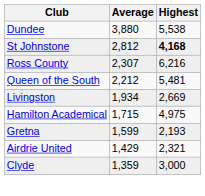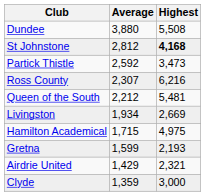 <table class="wikitable sortable">
 <tr>
 <th>Club</th>
 <th>Average</th>
 <th>Highest</th>
 </tr>
 <tr>
 <td><a href='#'>Dundee</a></td>
 <td>3,880</td>
-<td>5,538</td>
+<td>5,508</td>
 </tr>
 <tr bgcolor="#EFEFEF">
 <td><a href='#'>St Johnstone</a></td>
 <td>2,812</td>
 <td><strong>4,168</strong></td>
+</tr>
+<tr>
+<td><a href='#'>Partick Thistle</a></td>
+<td>2,592</td>
+<td>3,473</td>
 </tr>
 <tr bgcolor="#EFEFEF">
 <td><a href='#'>Ross County</a></td>
 <td>2,307</td>
 <td>6,216</td>
 </tr>
 <tr>
 <td><a href='#'>Queen of the South</a></td>
 <td>2,212</td>
 <td>5,481</td>
 </tr>
 <tr bgcolor="#EFEFEF">
 <td><a href='#'>Livingston</a></td>
 <td>1,934</td>
 <td>2,669</td>
 </tr>
 <tr>
 <td><a href='#'>Hamilton Academical</a></td>
 <td>1,715</td>
 <td>4,975</td>
 </tr>
 <tr bgcolor="#EFEFEF">
 <td><a href='#'>Gretna</a></td>
 <td>1,599</td>
 <td>2,193</td>
 </tr>
 <tr>
 <td><a href='#'>Airdrie United</a></td>
 <td>1,429</td>
 <td>2,321</td>
 </tr>
 <tr bgcolor="#EFEFEF">
 <td><a href='#'>Clyde</a></td>
 <td>1,359</td>
 <td>3,000</td>
 </tr>
 </table>
